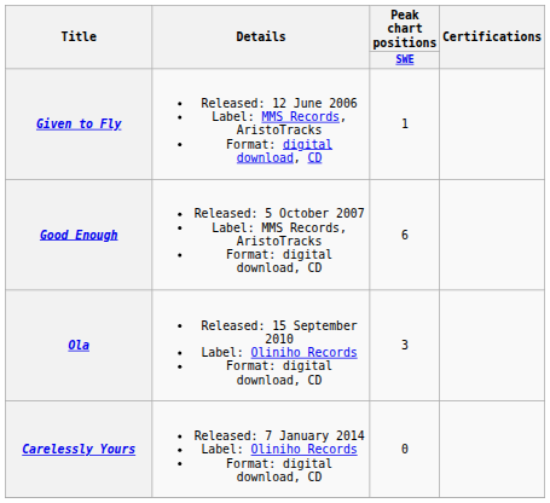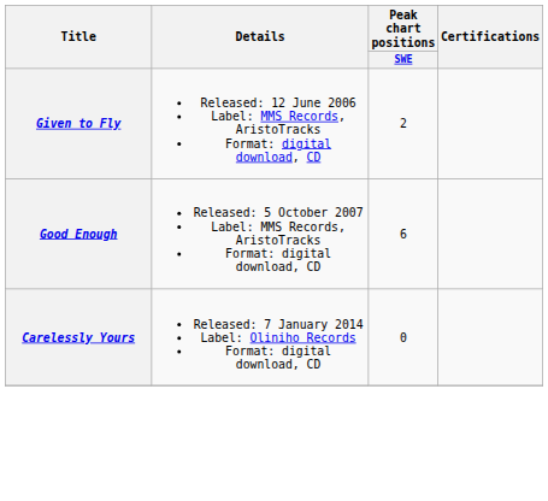 <table class="wikitable plainrowheaders" style="text-align:center;">
 <tr>
 <th scope="col" rowspan="2" style="width:12em;">Title</th>
 <th scope="col" rowspan="2" style="width:18em;">Details</th>
 <th scope="col" colspan="1">Peak chart positions</th>
 <th scope="col" rowspan="2" style="width:8em;">Certifications</th>
 </tr>
 <tr>
 <th scope="col" style="width:3em;font-size:85%;"><a href='#'>SWE</a><br></th>
 </tr>
 <tr>
 <th scope="row"><em><a href='#'>Given to Fly</a></em></th>
 <td><br><ul><li>Released: 12 June 2006</li><li>Label: <a href='#'>MMS Records</a>, AristoTracks</li><li>Format: <a href='#'>digital download</a>, <a href='#'>CD</a></li></ul></td>
-<td>1</td>
+<td>2</td>
 <td></td>
 </tr>
 <tr>
 <th scope="row"><em><a href='#'>Good Enough</a></em></th>
 <td><br><ul><li>Released: 5 October 2007</li><li>Label: MMS Records, AristoTracks</li><li>Format: digital download, CD</li></ul></td>
 <td>6</td>
-<td></td>
-</tr>
-<tr>
-<th scope="row"><em><a href='#'>Ola</a></em></th>
-<td><br><ul><li>Released: 15 September 2010</li><li>Label: <a href='#'>Oliniho Records</a></li><li>Format: digital download, CD</li></ul></td>
-<td>3</td>
 <td></td>
 </tr>
 <tr>
 <th scope="row"><em><a href='#'>Carelessly Yours</a></em></th>
 <td><br><ul><li>Released: 7 January 2014</li><li>Label: <a href='#'>Oliniho Records</a></li><li>Format: digital download, CD</li></ul></td>
 <td>0</td>
 <td></td>
 </tr>
 <tr>
 </tr>
 </table>
